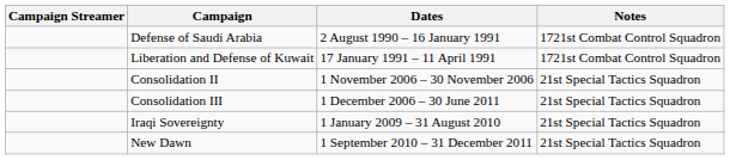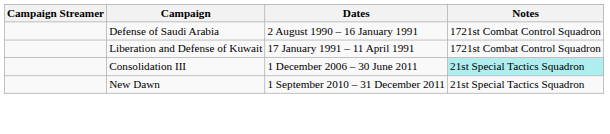 <table class="wikitable">
 <tr style="background:#efefef;">
 <th>Campaign Streamer</th>
 <th>Campaign</th>
 <th>Dates</th>
 <th>Notes</th>
 </tr>
 <tr>
 <td></td>
 <td>Defense of Saudi Arabia</td>
 <td>2 August 1990 – 16 January 1991</td>
 <td>1721st Combat Control Squadron</td>
 </tr>
 <tr>
 <td></td>
 <td>Liberation and Defense of Kuwait</td>
 <td>17 January 1991 – 11 April 1991</td>
 <td>1721st Combat Control Squadron</td>
 </tr>
 <tr>
 <td></td>
-<td>Consolidation II</td>
-<td>1 November 2006 – 30 November 2006</td>
-<td>21st Special Tactics Squadron</td>
-</tr>
-<tr>
-<td></td>
 <td>Consolidation III</td>
 <td>1 December 2006 – 30 June 2011</td>
-<td>21st Special Tactics Squadron</td>
-</tr>
-<tr>
-<td></td>
-<td>Iraqi Sovereignty</td>
-<td>1 January 2009 – 31 August 2010</td>
-<td>21st Special Tactics Squadron</td>
+<td style="background: paleturquoise;">21st Special Tactics Squadron</td>
 </tr>
 <tr>
 <td></td>
 <td>New Dawn</td>
 <td>1 September 2010 – 31 December 2011</td>
 <td>21st Special Tactics Squadron</td>
 </tr>
 </table>
